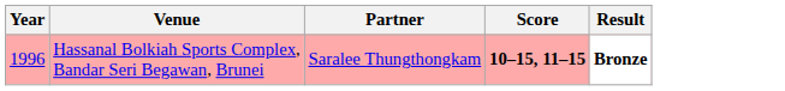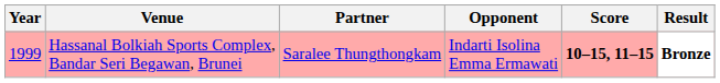 <table class="sortable wikitable" style="font-size: 90%;">
 <tr>
 <th>Year</th>
 <th>Venue</th>
 <th>Partner</th>
+<th>Opponent</th>
 <th>Score</th>
 <th>Result</th>
 </tr>
 <tr style="background:#FFAAAA">
-<td align="center"><a href='#'>1996</a></td>
+<td align="center"><a href='#'>1999</a></td>
 <td align="left"><a href='#'>Hassanal Bolkiah Sports Complex</a>, <br> <a href='#'>Bandar Seri Begawan</a>, <a href='#'>Brunei</a></td>
 <td align="left"> <a href='#'>Saralee Thungthongkam</a></td>
+<td align="left"> <a href='#'>Indarti Isolina</a> <br>  <a href='#'>Emma Ermawati</a></td>
 <td align="left"><strong>10–15, 11–15</strong></td>
 <td style="text-align:left; background:white"> <strong>Bronze</strong></td>
 </tr>
 </table>
